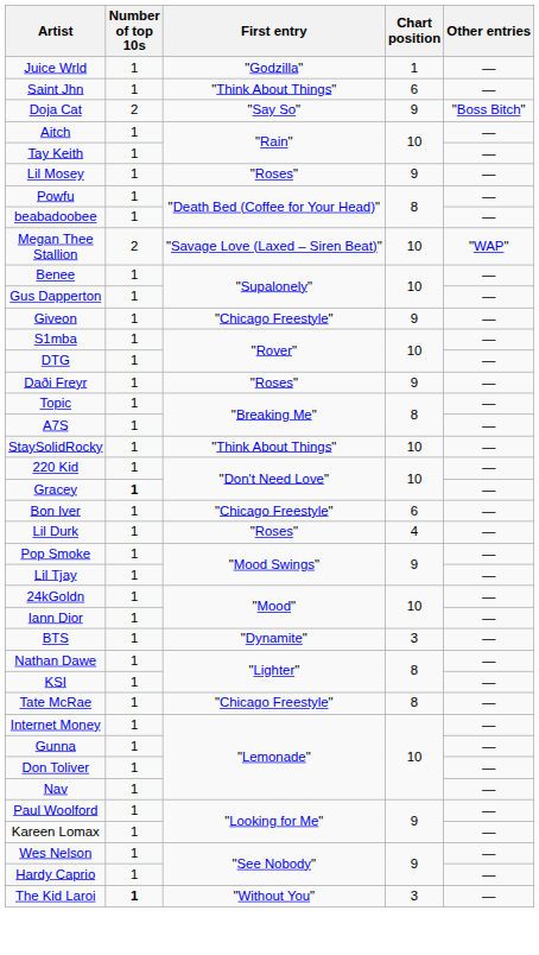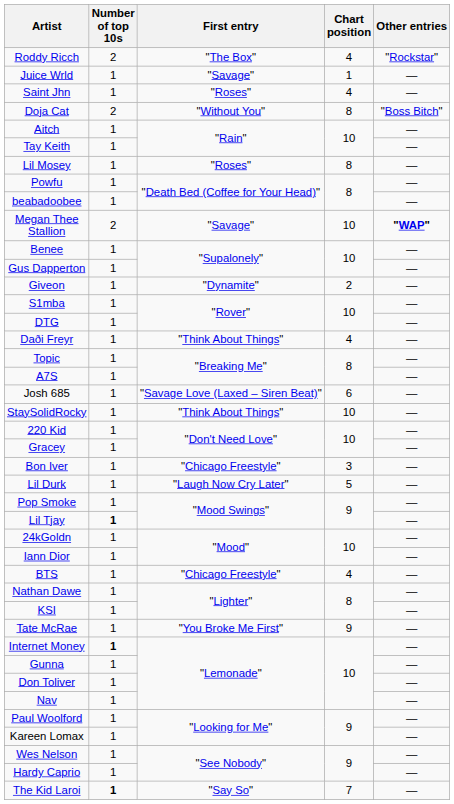 <table class="wikitable sortable mw-collapsible mw-collapsed" rowspan="2" style="text-align:center;" background: #f6e39c;>
 <tr>
 <th scope="col" style="width:100px;">Artist</th>
 <th scope="col" style="width:55px;" data-sort-type="number">Number of top 10s</th>
 <th scope="col" style="text-align:center;">First entry</th>
 <th scope="col" style="width:55px;" data-sort-type="number">Chart position</th>
 <th scope="col" style="text-align:center;">Other entries</th>
 </tr>
 <tr>
+<td><a href='#'>Roddy Ricch</a></td>
+<td>2</td>
+<td>"<a href='#'>The Box</a>"</td>
+<td>4</td>
+<td>"<a href='#'>Rockstar</a>"</td>
+</tr>
+<tr>
 <td><a href='#'>Juice Wrld</a></td>
 <td>1</td>
-<td>"<a href='#'>Godzilla</a>"</td>
+<td>"<a href='#'>Savage</a>"</td>
 <td>1</td>
 <td>—</td>
 </tr>
 <tr>
 <td><a href='#'>Saint Jhn</a></td>
 <td>1</td>
-<td>"<a href='#'>Think About Things</a>"</td>
-<td>6</td>
+<td>"<a href='#'>Roses</a>"</td>
+<td>4</td>
 <td>—</td>
 </tr>
 <tr>
 <td><a href='#'>Doja Cat</a></td>
 <td>2</td>
-<td>"<a href='#'>Say So</a>"</td>
-<td>9</td>
+<td>"<a href='#'>Without You</a>"</td>
+<td>8</td>
 <td>"<a href='#'>Boss Bitch</a>"</td>
 </tr>
 <tr>
 <td><a href='#'>Aitch</a></td>
 <td>1</td>
 <td rowspan=2>"<a href='#'>Rain</a>"</td>
 <td rowspan=2>10</td>
 <td>—</td>
 </tr>
 <tr>
 <td><a href='#'>Tay Keith</a></td>
 <td>1</td>
 <td>—</td>
 </tr>
 <tr>
 <td><a href='#'>Lil Mosey</a></td>
 <td>1</td>
 <td>"<a href='#'>Roses</a>"</td>
-<td>9</td>
+<td>8</td>
 <td>—</td>
 </tr>
 <tr>
 <td><a href='#'>Powfu</a></td>
 <td>1</td>
 <td rowspan=2>"<a href='#'>Death Bed (Coffee for Your Head)</a>"</td>
 <td rowspan=2>8</td>
 <td>—</td>
 </tr>
 <tr>
 <td><a href='#'>beabadoobee</a></td>
 <td>1</td>
 <td>—</td>
 </tr>
 <tr>
 <td><a href='#'>Megan Thee Stallion</a></td>
 <td>2</td>
-<td>"<a href='#'>Savage Love (Laxed – Siren Beat)</a>"</td>
+<td>"<a href='#'>Savage</a>"</td>
 <td>10</td>
-<td>"<a href='#'>WAP</a>"</td>
+<td><strong>"<a href='#'>WAP</a>"</strong></td>
 </tr>
 <tr>
 <td><a href='#'>Benee</a></td>
 <td>1</td>
 <td rowspan=2>"<a href='#'>Supalonely</a>"</td>
 <td rowspan=2>10</td>
 <td>—</td>
 </tr>
 <tr>
 <td><a href='#'>Gus Dapperton</a></td>
 <td>1</td>
 <td>—</td>
 </tr>
 <tr>
 <td><a href='#'>Giveon</a></td>
 <td>1</td>
-<td>"<a href='#'>Chicago Freestyle</a>"</td>
-<td>9</td>
+<td>"<a href='#'>Dynamite</a>"</td>
+<td>2</td>
 <td>—</td>
 </tr>
 <tr>
 <td><a href='#'>S1mba</a></td>
 <td>1</td>
 <td rowspan=2>"<a href='#'>Rover</a>"</td>
 <td rowspan=2>10</td>
 <td>—</td>
 </tr>
 <tr>
 <td><a href='#'>DTG</a></td>
 <td>1</td>
 <td>—</td>
 </tr>
 <tr>
 <td><a href='#'>Daði Freyr</a></td>
 <td>1</td>
-<td>"<a href='#'>Roses</a>"</td>
-<td>9</td>
+<td>"<a href='#'>Think About Things</a>"</td>
+<td>4</td>
 <td>—</td>
 </tr>
 <tr>
 <td><a href='#'>Topic</a></td>
 <td>1</td>
 <td rowspan=2>"<a href='#'>Breaking Me</a>"</td>
 <td rowspan=2>8</td>
 <td>—</td>
 </tr>
 <tr>
 <td><a href='#'>A7S</a></td>
 <td>1</td>
+<td>—</td>
+</tr>
+<tr>
+<td>Josh 685</td>
+<td>1</td>
+<td>"<a href='#'>Savage Love (Laxed – Siren Beat)</a>"</td>
+<td>6</td>
 <td>—</td>
 </tr>
 <tr>
 <td><a href='#'>StaySolidRocky</a></td>
 <td>1</td>
 <td>"<a href='#'>Think About Things</a>"</td>
 <td>10</td>
 <td>—</td>
 </tr>
 <tr>
 <td><a href='#'>220 Kid</a></td>
 <td>1</td>
 <td rowspan=2>"<a href='#'>Don't Need Love</a>"</td>
 <td rowspan=2>10</td>
 <td>—</td>
 </tr>
 <tr>
 <td><a href='#'>Gracey</a></td>
-<td><strong>1</strong></td>
+<td>1</td>
 <td>—</td>
 </tr>
 <tr>
 <td><a href='#'>Bon Iver</a></td>
 <td>1</td>
 <td>"<a href='#'>Chicago Freestyle</a>"</td>
-<td>6</td>
+<td>3</td>
 <td>—</td>
 </tr>
 <tr>
 <td><a href='#'>Lil Durk</a></td>
 <td>1</td>
-<td>"<a href='#'>Roses</a>"</td>
-<td>4</td>
+<td>"<a href='#'>Laugh Now Cry Later</a>"</td>
+<td>5</td>
 <td>—</td>
 </tr>
 <tr>
 <td><a href='#'>Pop Smoke</a></td>
 <td>1</td>
 <td rowspan=2>"<a href='#'>Mood Swings</a>"</td>
 <td rowspan=2>9</td>
 <td>—</td>
 </tr>
 <tr>
 <td><a href='#'>Lil Tjay</a></td>
-<td>1</td>
+<td><strong>1</strong></td>
 <td>—</td>
 </tr>
 <tr>
 <td><a href='#'>24kGoldn</a></td>
 <td>1</td>
 <td rowspan=2>"<a href='#'>Mood</a>"</td>
 <td rowspan=2>10</td>
 <td>—</td>
 </tr>
 <tr>
 <td><a href='#'>Iann Dior</a></td>
 <td>1</td>
 <td>—</td>
 </tr>
 <tr>
 <td><a href='#'>BTS</a></td>
 <td>1</td>
-<td>"<a href='#'>Dynamite</a>"</td>
-<td>3</td>
+<td>"<a href='#'>Chicago Freestyle</a>"</td>
+<td>4</td>
 <td>—</td>
 </tr>
 <tr>
 <td><a href='#'>Nathan Dawe</a></td>
 <td>1</td>
 <td rowspan=2>"<a href='#'>Lighter</a>"</td>
 <td rowspan=2>8</td>
 <td>—</td>
 </tr>
 <tr>
 <td><a href='#'>KSI</a></td>
 <td>1</td>
 <td>—</td>
 </tr>
 <tr>
 <td><a href='#'>Tate McRae</a></td>
 <td>1</td>
-<td>"<a href='#'>Chicago Freestyle</a>"</td>
-<td>8</td>
+<td>"<a href='#'>You Broke Me First</a>"</td>
+<td>9</td>
 <td>—</td>
 </tr>
 <tr>
 <td><a href='#'>Internet Money</a></td>
-<td>1</td>
+<td><strong>1</strong></td>
 <td rowspan=4>"<a href='#'>Lemonade</a>"</td>
 <td rowspan=4>10</td>
 <td>—</td>
 </tr>
 <tr>
 <td><a href='#'>Gunna</a></td>
 <td>1</td>
 <td>—</td>
 </tr>
 <tr>
 <td><a href='#'>Don Toliver</a></td>
 <td>1</td>
 <td>—</td>
 </tr>
 <tr>
 <td><a href='#'>Nav</a></td>
 <td>1</td>
 <td>—</td>
 </tr>
 <tr>
 <td><a href='#'>Paul Woolford</a></td>
 <td>1</td>
 <td rowspan=2>"<a href='#'>Looking for Me</a>"</td>
 <td rowspan=2>9</td>
 <td>—</td>
 </tr>
 <tr>
 <td>Kareen Lomax</td>
 <td>1</td>
 <td>—</td>
 </tr>
 <tr>
 <td><a href='#'>Wes Nelson</a></td>
 <td>1</td>
 <td rowspan=2>"<a href='#'>See Nobody</a>"</td>
 <td rowspan=2>9</td>
 <td>—</td>
 </tr>
 <tr>
 <td><a href='#'>Hardy Caprio</a></td>
 <td>1</td>
 <td>—</td>
 </tr>
 <tr>
 <td><a href='#'>The Kid Laroi</a></td>
 <td><strong>1</strong></td>
-<td>"<a href='#'>Without You</a>"</td>
-<td>3</td>
+<td>"<a href='#'>Say So</a>"</td>
+<td>7</td>
 <td>—</td>
 </tr>
 </table>
